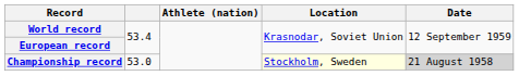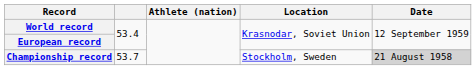 <table class="wikitable">
 <tr>
 <th scope="col">Record</th>
 <th scope="col"></th>
 <th scope="col">Athlete (nation)</th>
 <th scope="col">Location</th>
 <th scope="col">Date</th>
 </tr>
 <tr>
 <th scope="row"><a href='#'>World record</a></th>
 <td rowspan="2">53.4 </td>
 <td rowspan="3"></td>
 <td rowspan="2"><a href='#'>Krasnodar</a>, Soviet Union</td>
 <td rowspan="2">12 September 1959</td>
 </tr>
 <tr>
 <th scope="row"><a href='#'>European record</a></th>
 </tr>
 <tr>
 <th scope="row"><a href='#'>Championship record</a></th>
-<td>53.0 </td>
-<td style="background: lightyellow;"><a href='#'>Stockholm</a>, Sweden</td>
+<td>53.7 </td>
+<td><a href='#'>Stockholm</a>, Sweden</td>
 <td style="background: lightgrey;">21 August 1958</td>
 </tr>
 </table>
